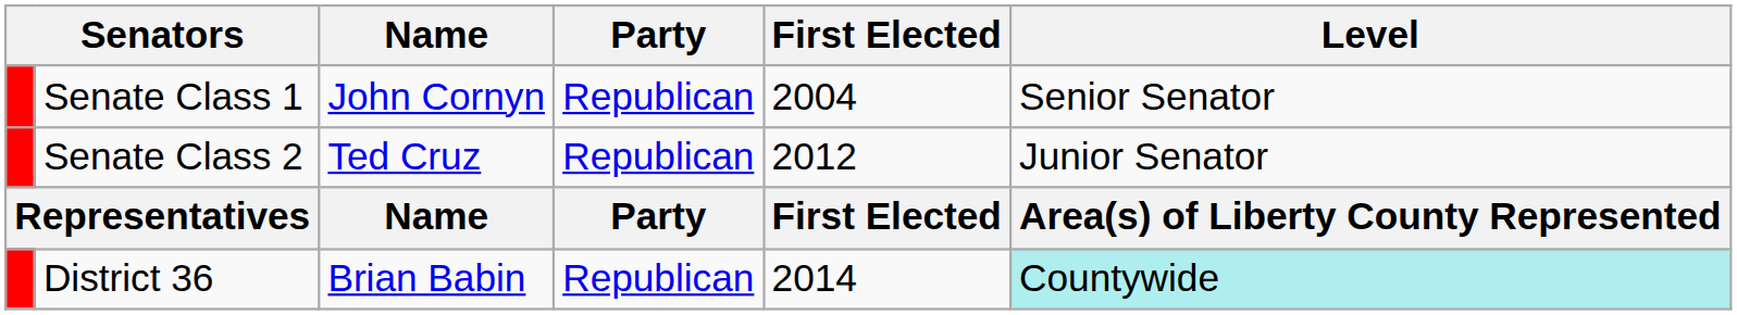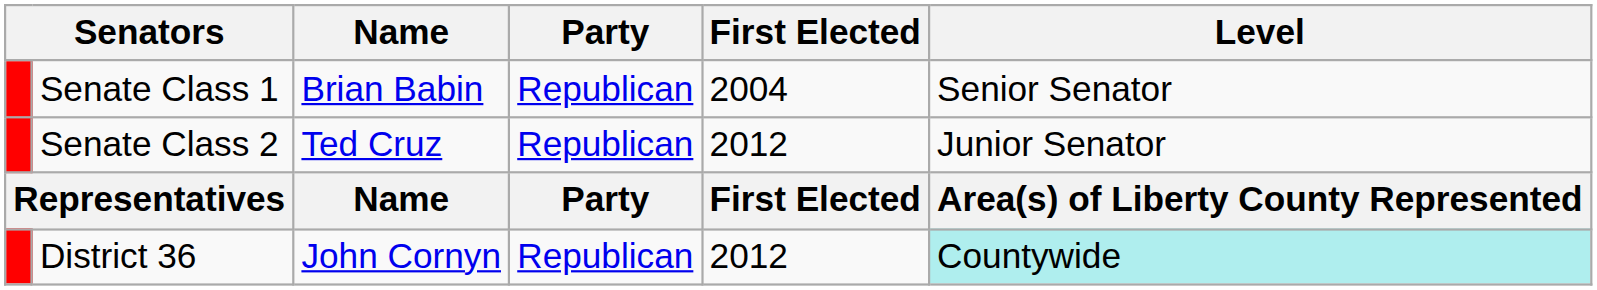 <table class="wikitable">
 <tr>
 <th colspan="2" align="center" valign="bottom"><strong>Senators</strong></th>
 <th align="center" valign="bottom"><strong>Name</strong></th>
 <th align="center" valign="bottom"><strong>Party</strong></th>
 <th align="center" valign="bottom"><strong>First Elected</strong></th>
 <th align="center" valign="bottom"><strong>Level</strong></th>
 </tr>
 <tr>
 <td bgcolor="red"> </td>
 <td>Senate Class 1</td>
-<td><a href='#'>John Cornyn</a></td>
+<td><a href='#'>Brian Babin</a></td>
 <td><a href='#'>Republican</a></td>
 <td>2004</td>
 <td>Senior Senator</td>
 </tr>
 <tr>
 <td bgcolor="red"> </td>
 <td>Senate Class 2</td>
 <td><a href='#'>Ted Cruz</a></td>
 <td><a href='#'>Republican</a></td>
 <td>2012</td>
 <td>Junior Senator</td>
 </tr>
 <tr>
 <th colspan="2" align="center" valign="bottom"><strong>Representatives</strong></th>
 <th align="center" valign="bottom"><strong>Name</strong></th>
 <th align="center" valign="bottom"><strong>Party</strong></th>
 <th align="center" valign="bottom"><strong>First Elected</strong></th>
 <th align="center" valign="bottom"><strong>Area(s) of Liberty County Represented</strong></th>
 </tr>
 <tr>
 <td bgcolor="red"> </td>
 <td>District 36</td>
-<td><a href='#'>Brian Babin</a></td>
+<td><a href='#'>John Cornyn</a></td>
 <td><a href='#'>Republican</a></td>
-<td>2014</td>
+<td>2012</td>
 <td style="background: paleturquoise;">Countywide</td>
 </tr>
 </table>
